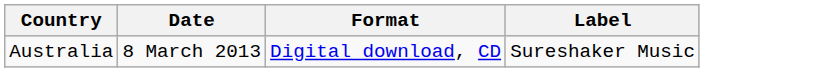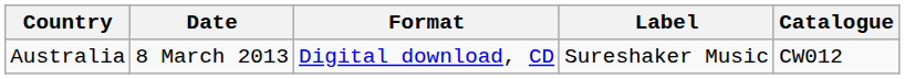 <table class="wikitable">
 <tr>
 <th>Country</th>
 <th>Date</th>
 <th>Format</th>
 <th>Label</th>
+<th>Catalogue</th>
 </tr>
 <tr>
 <td>Australia</td>
 <td>8 March 2013</td>
 <td><a href='#'>Digital download</a>, <a href='#'>CD</a></td>
 <td>Sureshaker Music</td>
+<td>CW012</td>
 </tr>
 </table>
